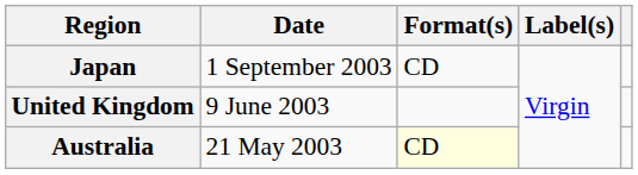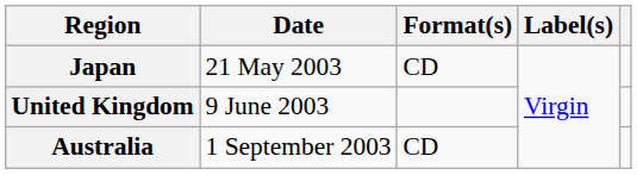 <table class="wikitable plainrowheaders">
 <tr>
 <th scope="col">Region</th>
 <th scope="col">Date</th>
 <th scope="col">Format(s)</th>
 <th scope="col">Label(s)</th>
 <th scope="col"></th>
 </tr>
 <tr>
 <th scope="row">Japan</th>
-<td>1 September 2003</td>
+<td>21 May 2003</td>
 <td>CD</td>
 <td rowspan="3"><a href='#'>Virgin</a></td>
 <td></td>
 </tr>
 <tr>
 <th scope="row">United Kingdom</th>
 <td>9 June 2003</td>
 <td></td>
 <td></td>
 </tr>
 <tr>
 <th scope="row">Australia</th>
-<td>21 May 2003</td>
-<td style="background: lightyellow;">CD</td>
+<td>1 September 2003</td>
+<td>CD</td>
 <td></td>
 </tr>
 </table>
